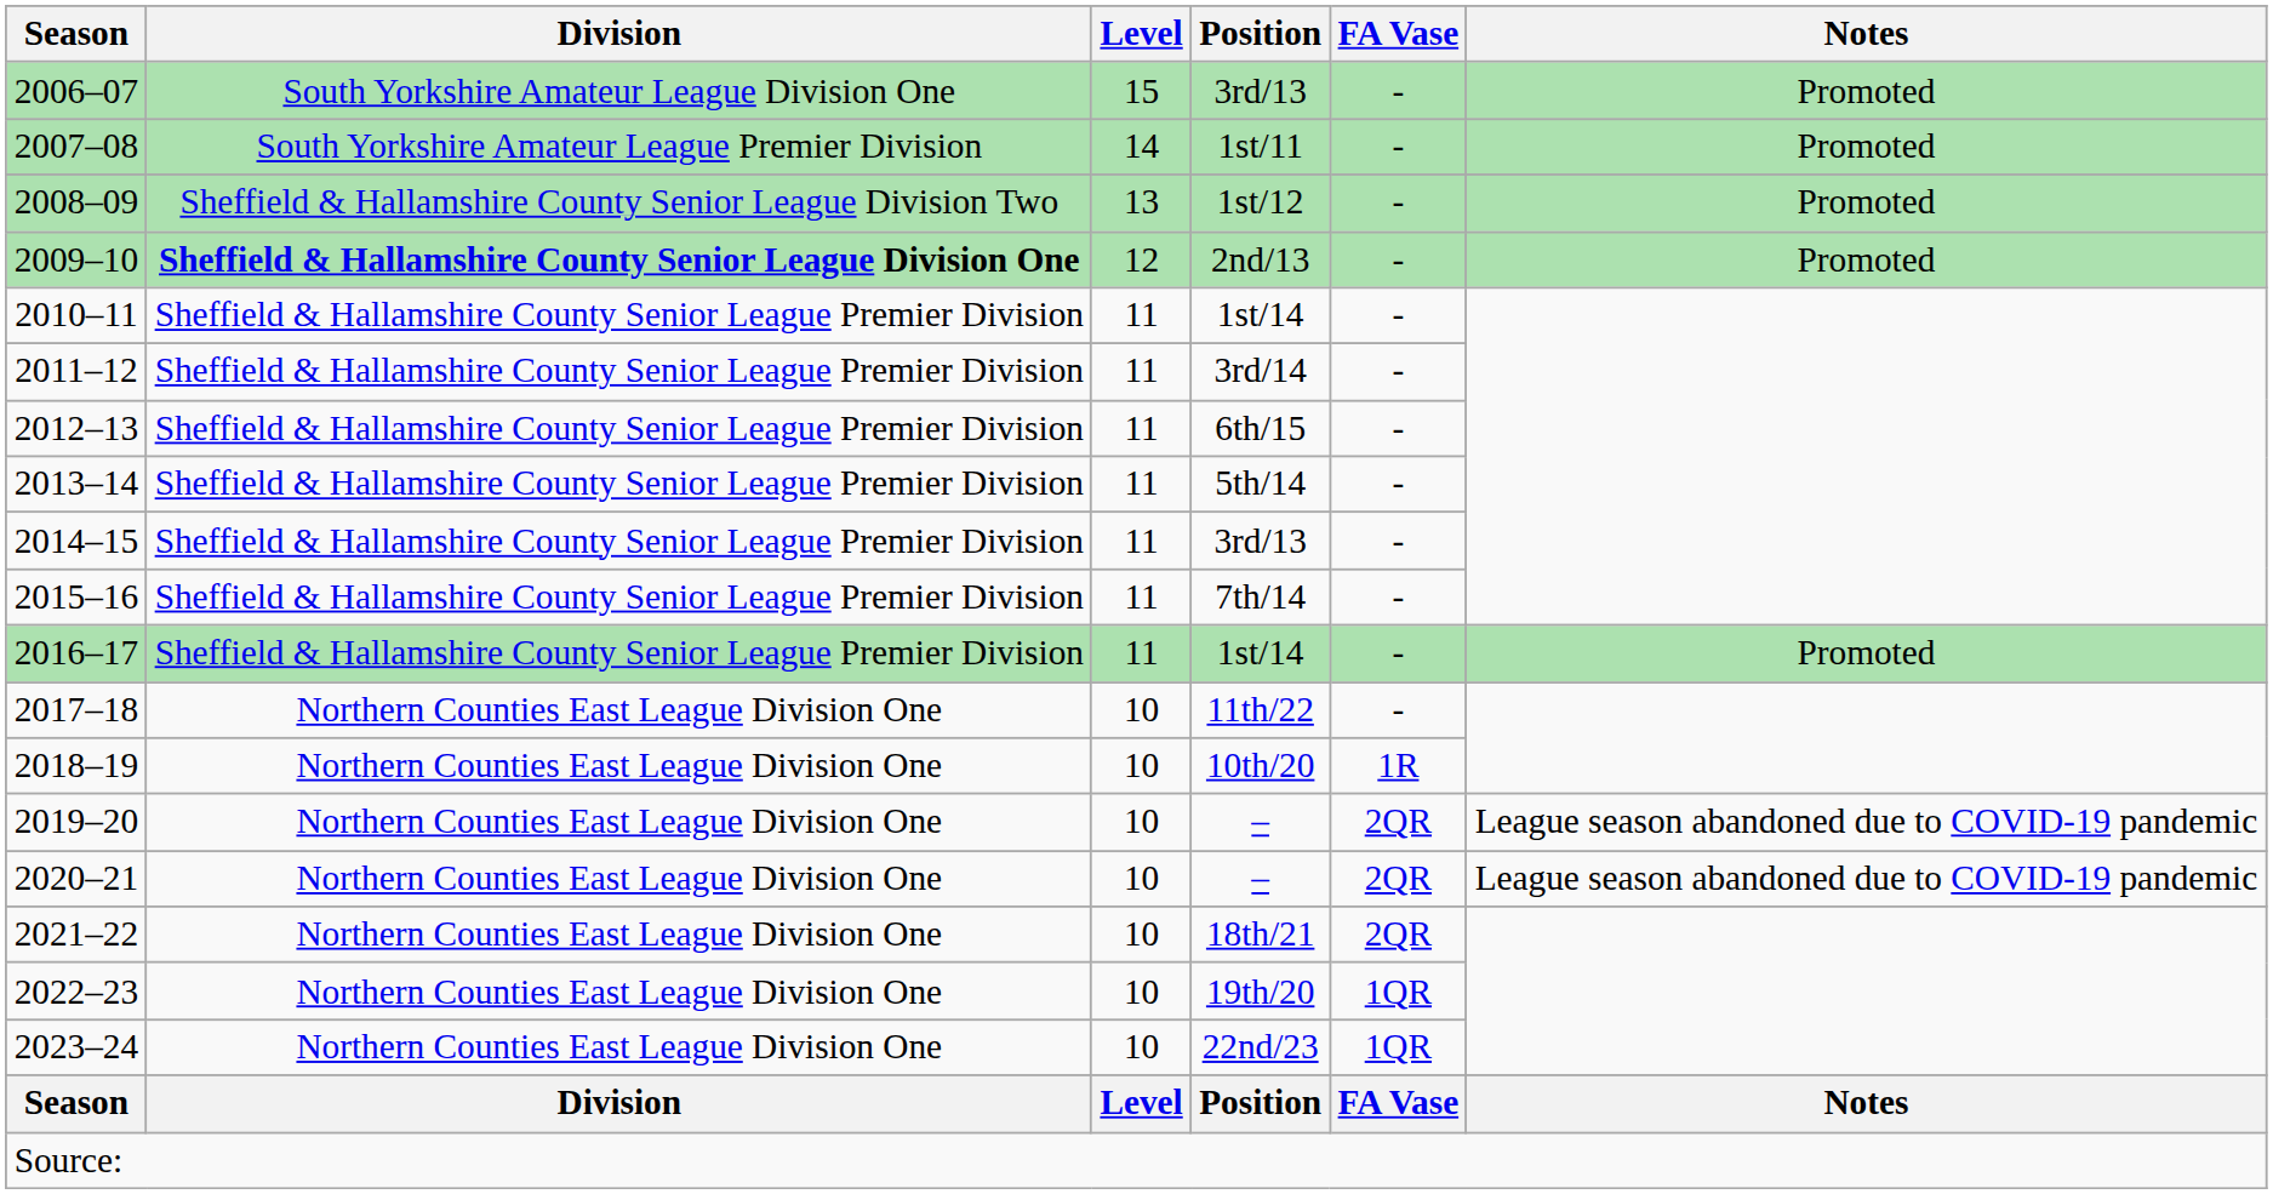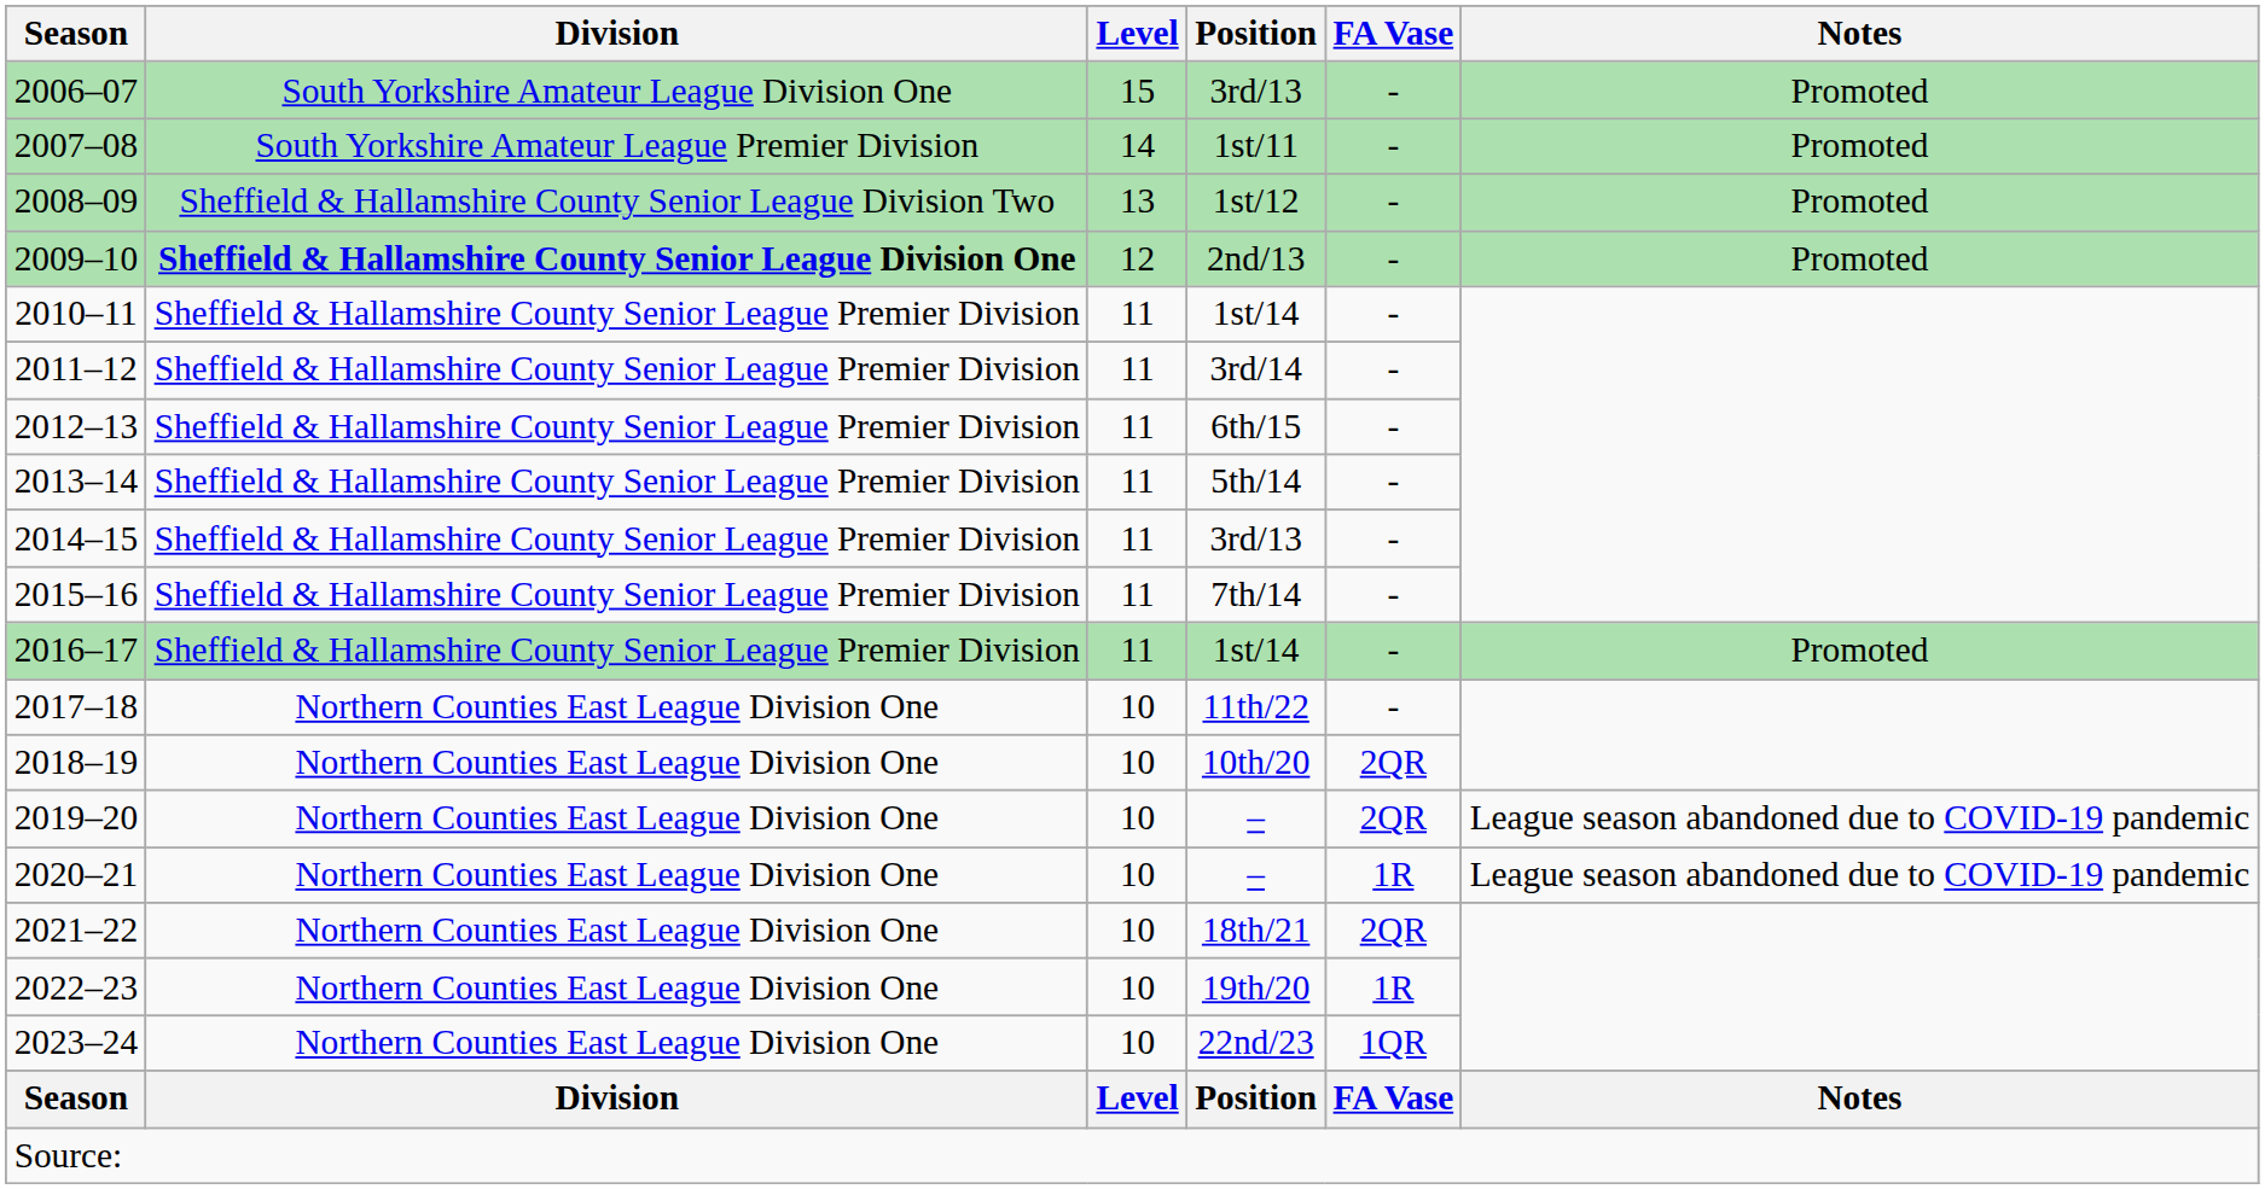 <table class="wikitable collapsible" style=text-align:center>
 <tr>
 <th>Season</th>
 <th>Division</th>
 <th><a href='#'>Level</a></th>
 <th>Position</th>
 <th><a href='#'>FA Vase</a></th>
 <th>Notes</th>
 </tr>
 <tr bgcolor="#ACE1AF">
 <td>2006–07</td>
 <td><a href='#'>South Yorkshire Amateur League</a> Division One</td>
 <td>15</td>
 <td>3rd/13</td>
 <td>-</td>
 <td>Promoted</td>
 </tr>
 <tr bgcolor="#ACE1AF">
 <td>2007–08</td>
 <td><a href='#'>South Yorkshire Amateur League</a> Premier Division</td>
 <td>14</td>
 <td>1st/11</td>
 <td>-</td>
 <td>Promoted</td>
 </tr>
 <tr bgcolor="#ACE1AF">
 <td>2008–09</td>
 <td><a href='#'>Sheffield & Hallamshire County Senior League</a> Division Two</td>
 <td>13</td>
 <td>1st/12</td>
 <td>-</td>
 <td>Promoted</td>
 </tr>
 <tr bgcolor="#ACE1AF">
 <td>2009–10</td>
 <td><strong><a href='#'>Sheffield & Hallamshire County Senior League</a> Division One</strong></td>
 <td>12</td>
 <td>2nd/13</td>
 <td>-</td>
 <td>Promoted</td>
 </tr>
 <tr>
 <td>2010–11</td>
 <td><a href='#'>Sheffield & Hallamshire County Senior League</a> Premier Division</td>
 <td>11</td>
 <td>1st/14</td>
 <td>-</td>
 </tr>
 <tr>
 <td>2011–12</td>
 <td><a href='#'>Sheffield & Hallamshire County Senior League</a> Premier Division</td>
 <td>11</td>
 <td>3rd/14</td>
 <td>-</td>
 </tr>
 <tr>
 <td>2012–13</td>
 <td><a href='#'>Sheffield & Hallamshire County Senior League</a> Premier Division</td>
 <td>11</td>
 <td>6th/15</td>
 <td>-</td>
 </tr>
 <tr>
 <td>2013–14</td>
 <td><a href='#'>Sheffield & Hallamshire County Senior League</a> Premier Division</td>
 <td>11</td>
 <td>5th/14</td>
 <td>-</td>
 </tr>
 <tr>
 <td>2014–15</td>
 <td><a href='#'>Sheffield & Hallamshire County Senior League</a> Premier Division</td>
 <td>11</td>
 <td>3rd/13</td>
 <td>-</td>
 </tr>
 <tr>
 <td>2015–16</td>
 <td><a href='#'>Sheffield & Hallamshire County Senior League</a> Premier Division</td>
 <td>11</td>
 <td>7th/14</td>
 <td>-</td>
 </tr>
 <tr bgcolor="#ACE1AF">
 <td>2016–17</td>
 <td><a href='#'>Sheffield & Hallamshire County Senior League</a> Premier Division</td>
 <td>11</td>
 <td>1st/14</td>
 <td>-</td>
 <td>Promoted</td>
 </tr>
 <tr>
 <td>2017–18</td>
 <td><a href='#'>Northern Counties East League</a> Division One</td>
 <td>10</td>
 <td><a href='#'>11th/22</a></td>
 <td>-</td>
 </tr>
 <tr>
 <td>2018–19</td>
 <td><a href='#'>Northern Counties East League</a> Division One</td>
 <td>10</td>
 <td><a href='#'>10th/20</a></td>
-<td><a href='#'>1R</a></td>
+<td><a href='#'>2QR</a></td>
 </tr>
 <tr>
 <td>2019–20</td>
 <td><a href='#'>Northern Counties East League</a> Division One</td>
 <td>10</td>
 <td><a href='#'>–</a></td>
 <td><a href='#'>2QR</a></td>
 <td>League season abandoned due to <a href='#'>COVID-19</a> pandemic</td>
 </tr>
 <tr>
 <td>2020–21</td>
 <td><a href='#'>Northern Counties East League</a> Division One</td>
 <td>10</td>
 <td><a href='#'>–</a></td>
-<td><a href='#'>2QR</a></td>
+<td><a href='#'>1R</a></td>
 <td>League season abandoned due to <a href='#'>COVID-19</a> pandemic</td>
 </tr>
 <tr>
 <td>2021–22</td>
 <td><a href='#'>Northern Counties East League</a> Division One</td>
 <td>10</td>
 <td><a href='#'>18th/21</a></td>
 <td><a href='#'>2QR</a></td>
 </tr>
 <tr>
 <td>2022–23</td>
 <td><a href='#'>Northern Counties East League</a> Division One</td>
 <td>10</td>
 <td><a href='#'>19th/20</a></td>
-<td><a href='#'>1QR</a></td>
+<td><a href='#'>1R</a></td>
 </tr>
 <tr>
 <td>2023–24</td>
 <td><a href='#'>Northern Counties East League</a> Division One</td>
 <td>10</td>
 <td><a href='#'>22nd/23</a></td>
 <td><a href='#'>1QR</a></td>
 </tr>
 <tr>
 <th>Season</th>
 <th>Division</th>
 <th><a href='#'>Level</a></th>
 <th>Position</th>
 <th><a href='#'>FA Vase</a></th>
 <th>Notes</th>
 </tr>
 <tr>
 <td align=left colspan=10>Source: </td>
 </tr>
 </table>
